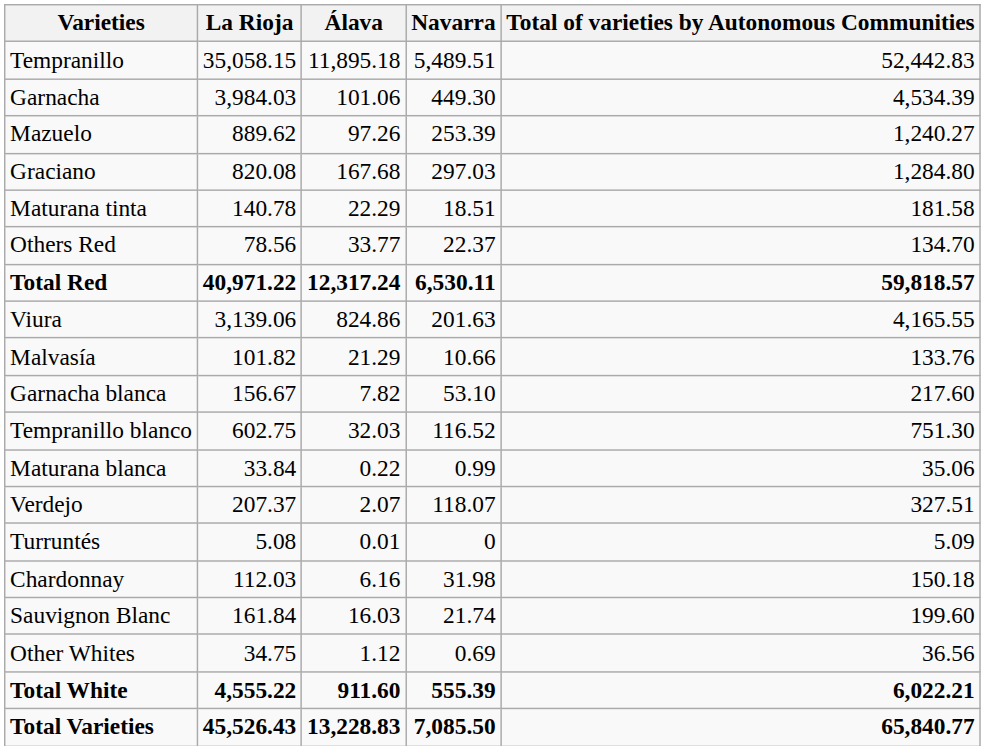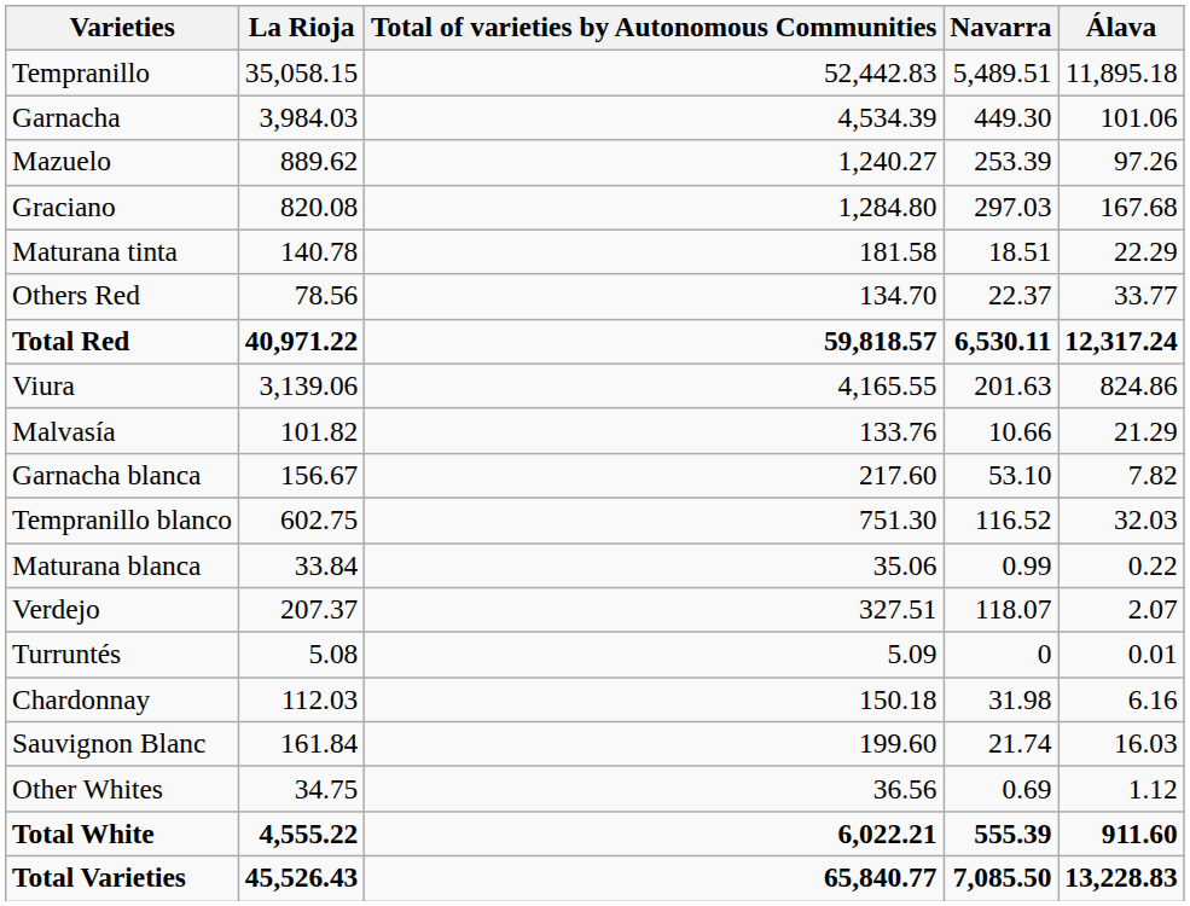 <table class="wikitable">
 <tr>
 <th>Varieties</th>
 <th>La Rioja</th>
+<th>Total of varieties by Autonomous Communities</th>
+<th>Navarra</th>
 <th>Álava</th>
-<th>Navarra</th>
-<th>Total of varieties by Autonomous Communities</th>
 </tr>
 <tr>
 <td>Tempranillo</td>
 <td align="right">35,058.15</td>
+<td align="right">52,442.83</td>
+<td align="right">5,489.51</td>
 <td align="right">11,895.18</td>
-<td align="right">5,489.51</td>
-<td align="right">52,442.83</td>
 </tr>
 <tr>
 <td>Garnacha</td>
 <td align="right">3,984.03</td>
+<td align="right">4,534.39</td>
+<td align="right">449.30</td>
 <td align="right">101.06</td>
-<td align="right">449.30</td>
-<td align="right">4,534.39</td>
 </tr>
 <tr>
 <td>Mazuelo</td>
 <td align="right">889.62</td>
+<td align="right">1,240.27</td>
+<td align="right">253.39</td>
 <td align="right">97.26</td>
-<td align="right">253.39</td>
-<td align="right">1,240.27</td>
 </tr>
 <tr>
 <td>Graciano</td>
 <td align="right">820.08</td>
+<td align="right">1,284.80</td>
+<td align="right">297.03</td>
 <td align="right">167.68</td>
-<td align="right">297.03</td>
-<td align="right">1,284.80</td>
 </tr>
 <tr>
 <td>Maturana tinta</td>
 <td align="right">140.78</td>
+<td align="right">181.58</td>
+<td align="right">18.51</td>
 <td align="right">22.29</td>
-<td align="right">18.51</td>
-<td align="right">181.58</td>
 </tr>
 <tr>
 <td>Others Red</td>
 <td align="right">78.56</td>
+<td align="right">134.70</td>
+<td align="right">22.37</td>
 <td align="right">33.77</td>
-<td align="right">22.37</td>
-<td align="right">134.70</td>
 </tr>
 <tr>
 <td><strong>Total Red</strong></td>
 <td align="right"><strong>40,971.22</strong></td>
+<td align="right"><strong>59,818.57</strong></td>
+<td align="right"><strong>6,530.11</strong></td>
 <td align="right"><strong>12,317.24</strong></td>
-<td align="right"><strong>6,530.11</strong></td>
-<td align="right"><strong>59,818.57</strong></td>
 </tr>
 <tr>
 <td>Viura</td>
 <td align="right">3,139.06</td>
+<td align="right">4,165.55</td>
+<td align="right">201.63</td>
 <td align="right">824.86</td>
-<td align="right">201.63</td>
-<td align="right">4,165.55</td>
 </tr>
 <tr>
 <td>Malvasía</td>
 <td align="right">101.82</td>
+<td align="right">133.76</td>
+<td align="right">10.66</td>
 <td align="right">21.29</td>
-<td align="right">10.66</td>
-<td align="right">133.76</td>
 </tr>
 <tr>
 <td>Garnacha blanca</td>
 <td align="right">156.67</td>
+<td align="right">217.60</td>
+<td align="right">53.10</td>
 <td align="right">7.82</td>
-<td align="right">53.10</td>
-<td align="right">217.60</td>
 </tr>
 <tr>
 <td>Tempranillo blanco</td>
 <td align="right">602.75</td>
+<td align="right">751.30</td>
+<td align="right">116.52</td>
 <td align="right">32.03</td>
-<td align="right">116.52</td>
-<td align="right">751.30</td>
 </tr>
 <tr>
 <td>Maturana blanca</td>
 <td align="right">33.84</td>
+<td align="right">35.06</td>
+<td align="right">0.99</td>
 <td align="right">0.22</td>
-<td align="right">0.99</td>
-<td align="right">35.06</td>
 </tr>
 <tr>
 <td>Verdejo</td>
 <td align="right">207.37</td>
+<td align="right">327.51</td>
+<td align="right">118.07</td>
 <td align="right">2.07</td>
-<td align="right">118.07</td>
-<td align="right">327.51</td>
 </tr>
 <tr>
 <td>Turruntés</td>
 <td align="right">5.08</td>
+<td align="right">5.09</td>
+<td align="right">0</td>
 <td align="right">0.01</td>
-<td align="right">0</td>
-<td align="right">5.09</td>
 </tr>
 <tr>
 <td>Chardonnay</td>
 <td align="right">112.03</td>
+<td align="right">150.18</td>
+<td align="right">31.98</td>
 <td align="right">6.16</td>
-<td align="right">31.98</td>
-<td align="right">150.18</td>
 </tr>
 <tr>
 <td>Sauvignon Blanc</td>
 <td align="right">161.84</td>
+<td align="right">199.60</td>
+<td align="right">21.74</td>
 <td align="right">16.03</td>
-<td align="right">21.74</td>
-<td align="right">199.60</td>
 </tr>
 <tr>
 <td>Other Whites</td>
 <td align="right">34.75</td>
+<td align="right">36.56</td>
+<td align="right">0.69</td>
 <td align="right">1.12</td>
-<td align="right">0.69</td>
-<td align="right">36.56</td>
 </tr>
 <tr>
 <td><strong>Total White</strong></td>
 <td align="right"><strong>4,555.22</strong></td>
+<td align="right"><strong>6,022.21</strong></td>
+<td align="right"><strong>555.39</strong></td>
 <td align="right"><strong>911.60</strong></td>
-<td align="right"><strong>555.39</strong></td>
-<td align="right"><strong>6,022.21</strong></td>
 </tr>
 <tr>
 <td><strong>Total Varieties</strong></td>
 <td align="right"><strong>45,526.43</strong></td>
+<td align="right"><strong>65,840.77</strong></td>
+<td align="right"><strong>7,085.50</strong></td>
 <td align="right"><strong>13,228.83</strong></td>
-<td align="right"><strong>7,085.50</strong></td>
-<td align="right"><strong>65,840.77</strong></td>
 </tr>
 </table>
